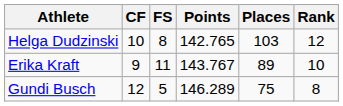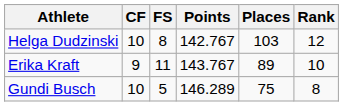 <table class="wikitable" border="1" style="font-size:90%">
 <tr>
 <th>Athlete</th>
 <th>CF</th>
 <th>FS</th>
 <th>Points</th>
 <th>Places</th>
 <th>Rank</th>
 </tr>
 <tr align=center>
 <td align=left><a href='#'>Helga Dudzinski</a></td>
 <td>10</td>
 <td>8</td>
-<td>142.765</td>
+<td>142.767</td>
 <td>103</td>
 <td>12</td>
 </tr>
 <tr align=center>
 <td align=left><a href='#'>Erika Kraft</a></td>
 <td>9</td>
 <td>11</td>
 <td>143.767</td>
 <td>89</td>
 <td>10</td>
 </tr>
 <tr align=center>
 <td align=left><a href='#'>Gundi Busch</a></td>
-<td>12</td>
+<td>10</td>
 <td>5</td>
 <td>146.289</td>
 <td>75</td>
 <td>8</td>
 </tr>
 </table>
